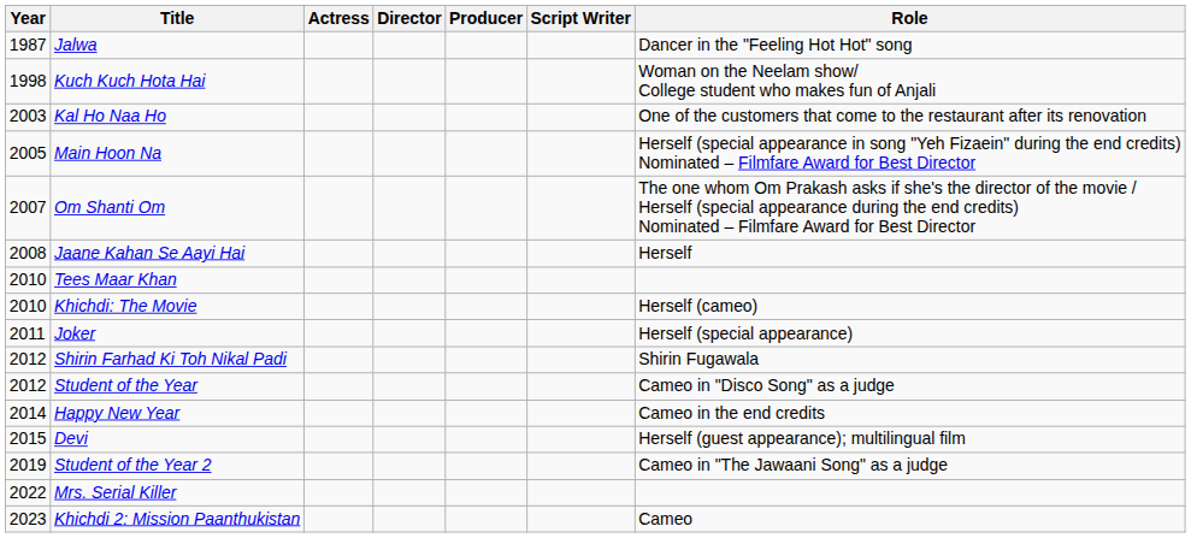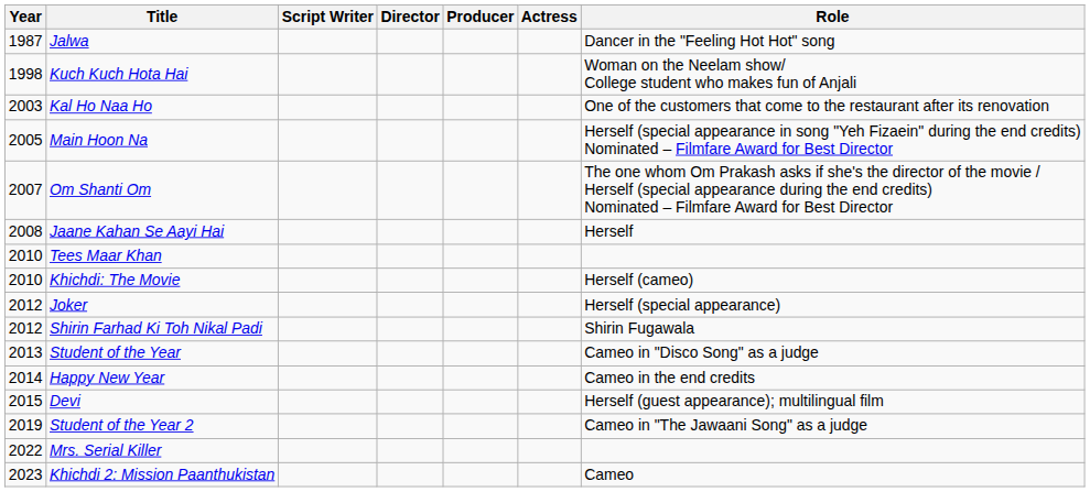 <table class="wikitable">
 <tr>
 <th>Year</th>
 <th>Title</th>
-<th>Actress</th>
+<th>Script Writer</th>
 <th>Director</th>
 <th>Producer</th>
-<th>Script Writer</th>
+<th>Actress</th>
 <th>Role</th>
 </tr>
 <tr>
 <td>1987</td>
 <td><em><a href='#'>Jalwa</a></em></td>
 <td></td>
 <td></td>
 <td></td>
 <td></td>
 <td>Dancer in the "Feeling Hot Hot" song</td>
 </tr>
 <tr>
 <td>1998</td>
 <td><em><a href='#'>Kuch Kuch Hota Hai</a></em></td>
 <td></td>
 <td></td>
 <td></td>
 <td></td>
 <td>Woman on the Neelam show/<br>College student who makes fun of Anjali</td>
 </tr>
 <tr>
 <td>2003</td>
 <td><em><a href='#'>Kal Ho Naa Ho</a></em></td>
 <td></td>
 <td></td>
 <td></td>
 <td></td>
 <td>One of the customers that come to the restaurant after its renovation</td>
 </tr>
 <tr>
 <td>2005</td>
 <td><em><a href='#'>Main Hoon Na</a></em></td>
 <td></td>
 <td></td>
 <td></td>
 <td></td>
 <td>Herself (special appearance in song "Yeh Fizaein" during the end credits)<br>Nominated – <a href='#'>Filmfare Award for Best Director</a></td>
 </tr>
 <tr>
 <td>2007</td>
 <td><em><a href='#'>Om Shanti Om</a></em></td>
 <td></td>
 <td></td>
 <td></td>
 <td></td>
 <td>The one whom Om Prakash asks if she's the director of the movie /<br>Herself (special appearance during the end credits)<br>Nominated – Filmfare Award for Best Director</td>
 </tr>
 <tr>
 <td>2008</td>
 <td><em><a href='#'>Jaane Kahan Se Aayi Hai</a></em></td>
 <td></td>
 <td></td>
 <td></td>
 <td></td>
 <td>Herself</td>
 </tr>
 <tr>
 <td>2010</td>
 <td><em><a href='#'>Tees Maar Khan</a></em></td>
 <td></td>
 <td></td>
 <td></td>
 <td></td>
 <td></td>
 </tr>
 <tr>
 <td>2010</td>
 <td><em><a href='#'>Khichdi: The Movie</a></em></td>
 <td></td>
 <td></td>
 <td></td>
 <td></td>
 <td>Herself (cameo)</td>
 </tr>
 <tr>
-<td>2011</td>
+<td>2012</td>
 <td><em><a href='#'>Joker</a></em></td>
 <td></td>
 <td></td>
 <td></td>
 <td></td>
 <td>Herself (special appearance)</td>
 </tr>
 <tr>
 <td>2012</td>
 <td><em><a href='#'>Shirin Farhad Ki Toh Nikal Padi</a></em></td>
 <td></td>
 <td></td>
 <td></td>
 <td></td>
 <td>Shirin Fugawala</td>
 </tr>
 <tr>
-<td>2012</td>
+<td>2013</td>
 <td><em><a href='#'>Student of the Year</a></em></td>
 <td></td>
 <td></td>
 <td></td>
 <td></td>
 <td>Cameo in "Disco Song" as a judge</td>
 </tr>
 <tr>
 <td>2014</td>
 <td><em><a href='#'>Happy New Year</a></em></td>
 <td></td>
 <td></td>
 <td></td>
 <td></td>
 <td>Cameo in the end credits</td>
 </tr>
 <tr>
 <td>2015</td>
 <td><em><a href='#'>Devi</a></em></td>
 <td></td>
 <td></td>
 <td></td>
 <td></td>
 <td>Herself (guest appearance); multilingual film</td>
 </tr>
 <tr>
 <td>2019</td>
 <td><em><a href='#'>Student of the Year 2</a></em></td>
 <td></td>
 <td></td>
 <td></td>
 <td></td>
 <td>Cameo in  "The Jawaani Song" as a judge</td>
 </tr>
 <tr>
 <td>2022</td>
 <td><em><a href='#'>Mrs. Serial Killer</a></em></td>
 <td></td>
 <td></td>
 <td></td>
 <td></td>
 <td></td>
 </tr>
 <tr>
 <td>2023</td>
 <td><em><a href='#'>Khichdi 2: Mission Paanthukistan</a></em></td>
 <td></td>
 <td></td>
 <td></td>
 <td></td>
 <td>Cameo</td>
 </tr>
 </table>
